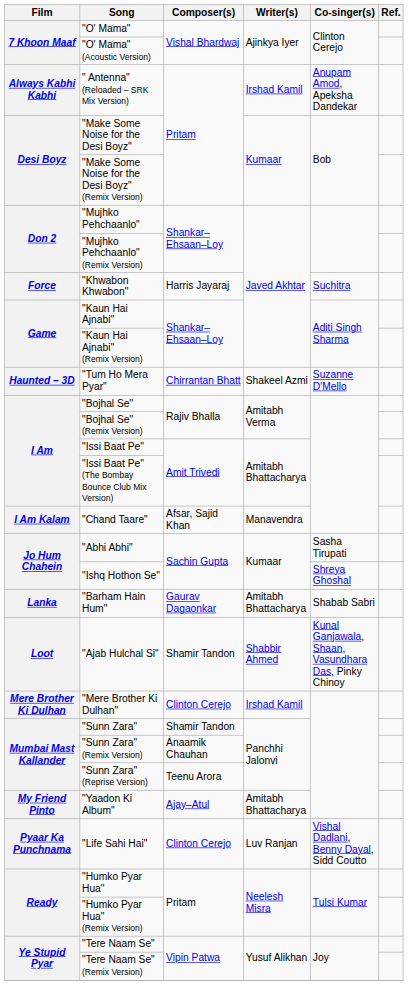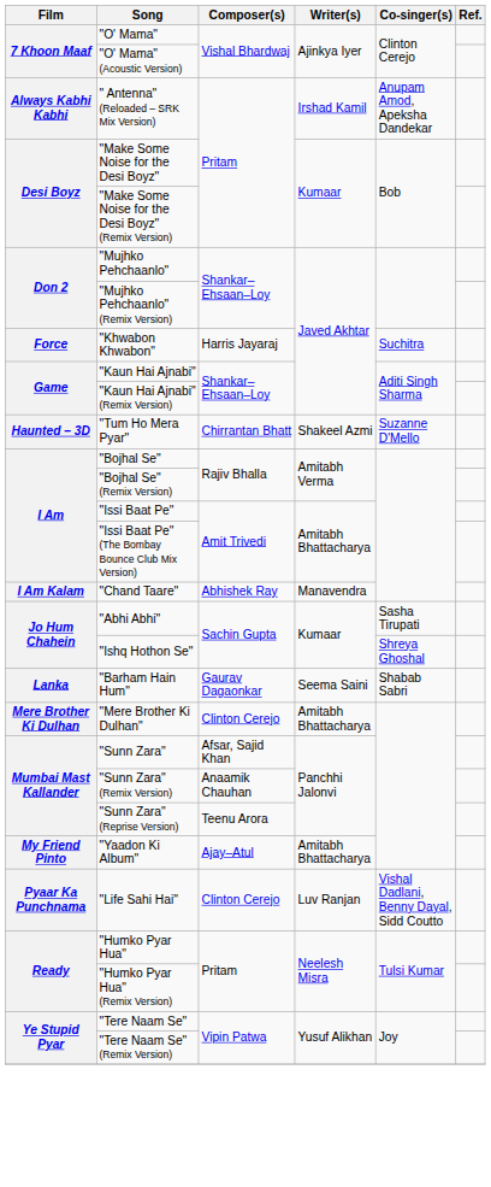 <table class="wikitable plainrowheaders" width="100%" textcolor:#000;">
 <tr>
 <th scope="col" width=20%><strong>Film</strong></th>
 <th scope="col" width=23%><strong>Song</strong></th>
 <th scope="col" width=21%><strong>Composer(s)</strong></th>
 <th scope="col" width=17%><strong>Writer(s)</strong></th>
 <th scope="col" width=18%><strong>Co-singer(s)</strong></th>
 <th scope="col" width=1%><strong>Ref.</strong></th>
 </tr>
 <tr>
 <th scope="row" rowspan="2"><em><a href='#'>7 Khoon Maaf</a></em></th>
 <td>"O' Mama"</td>
 <td rowspan="2"><a href='#'>Vishal Bhardwaj</a></td>
 <td rowspan="2">Ajinkya Iyer</td>
 <td rowspan="2">Clinton Cerejo</td>
 <td></td>
 </tr>
 <tr>
 <td>"O' Mama"<br><small>(Acoustic Version)</small></td>
 <td></td>
 </tr>
 <tr>
 <th scope="row"><em><a href='#'>Always Kabhi Kabhi</a></em></th>
 <td>" Antenna"<br><small>(Reloaded – SRK Mix Version)</small></td>
 <td rowspan="3"><a href='#'>Pritam</a></td>
 <td><a href='#'>Irshad Kamil</a></td>
 <td><a href='#'>Anupam Amod</a>, Apeksha Dandekar</td>
 <td></td>
 </tr>
 <tr>
 <th scope="row" rowspan="2"><em><a href='#'>Desi Boyz</a></em></th>
 <td>"Make Some Noise for the Desi Boyz"</td>
 <td rowspan="2"><a href='#'>Kumaar</a></td>
 <td rowspan="2">Bob</td>
 <td></td>
 </tr>
 <tr>
 <td>"Make Some Noise for the Desi Boyz"<br><small>(Remix Version)</small></td>
 <td></td>
 </tr>
 <tr>
 <th scope="row" rowspan="2"><em><a href='#'>Don 2</a></em></th>
 <td>"Mujhko Pehchaanlo"</td>
 <td rowspan="2"><a href='#'>Shankar–Ehsaan–Loy</a></td>
 <td rowspan="5"><a href='#'>Javed Akhtar</a></td>
 <td rowspan="2"></td>
 <td></td>
 </tr>
 <tr>
 <td>"Mujhko Pehchaanlo"<br><small>(Remix Version)</small></td>
 <td></td>
 </tr>
 <tr>
 <th scope="row"><em><a href='#'>Force</a></em></th>
 <td>"Khwabon Khwabon"</td>
 <td>Harris Jayaraj</td>
 <td><a href='#'>Suchitra</a></td>
 <td></td>
 </tr>
 <tr>
 <th scope="row" rowspan="2"><em><a href='#'>Game</a></em></th>
 <td>"Kaun Hai Ajnabi"</td>
 <td rowspan="2"><a href='#'>Shankar–Ehsaan–Loy</a></td>
 <td rowspan="2"><a href='#'>Aditi Singh Sharma</a></td>
 <td></td>
 </tr>
 <tr>
 <td>"Kaun Hai Ajnabi"<br><small>(Remix Version)</small></td>
 <td></td>
 </tr>
 <tr>
 <th scope="row"><em><a href='#'>Haunted – 3D</a></em></th>
 <td>"Tum Ho Mera Pyar"</td>
 <td><a href='#'>Chirrantan Bhatt</a></td>
 <td>Shakeel Azmi</td>
 <td><a href='#'>Suzanne D'Mello</a></td>
 <td></td>
 </tr>
 <tr>
 <th scope="row" rowspan="4"><em><a href='#'>I Am</a></em></th>
 <td>"Bojhal Se"</td>
 <td rowspan="2">Rajiv Bhalla</td>
 <td rowspan="2">Amitabh Verma</td>
 <td rowspan="5"></td>
 <td></td>
 </tr>
 <tr>
 <td>"Bojhal Se"<br><small>(Remix Version)</small></td>
 <td></td>
 </tr>
 <tr>
 <td>"Issi Baat Pe"</td>
 <td rowspan="2"><a href='#'>Amit Trivedi</a></td>
 <td rowspan="2">Amitabh Bhattacharya</td>
 <td></td>
 </tr>
 <tr>
 <td>"Issi Baat Pe"<br><small>(The Bombay Bounce Club Mix Version)</small></td>
 <td></td>
 </tr>
 <tr>
 <th scope="row"><em><a href='#'>I Am Kalam</a></em></th>
 <td>"Chand Taare"</td>
-<td>Afsar, Sajid Khan</td>
+<td><a href='#'>Abhishek Ray</a></td>
 <td>Manavendra</td>
 <td></td>
 </tr>
 <tr>
 <th scope="row" rowspan="2"><em><a href='#'>Jo Hum Chahein</a></em></th>
 <td>"Abhi Abhi"</td>
 <td rowspan="2"><a href='#'>Sachin Gupta</a></td>
 <td rowspan="2">Kumaar</td>
 <td>Sasha Tirupati</td>
 <td></td>
 </tr>
 <tr>
 <td>"Ishq Hothon Se"</td>
 <td><a href='#'>Shreya Ghoshal</a></td>
 <td></td>
 </tr>
 <tr>
 <th scope="row"><em><a href='#'>Lanka</a></em></th>
 <td>"Barham Hain Hum"</td>
 <td><a href='#'>Gaurav Dagaonkar</a></td>
-<td>Amitabh Bhattacharya</td>
+<td>Seema Saini</td>
 <td>Shabab Sabri</td>
-<td></td>
-</tr>
-<tr>
-<th scope="row"><em><a href='#'>Loot</a></em></th>
-<td>"Ajab Hulchal Si"</td>
-<td>Shamir Tandon</td>
-<td><a href='#'>Shabbir Ahmed</a></td>
-<td><a href='#'>Kunal Ganjawala</a>, <a href='#'>Shaan</a>, <a href='#'>Vasundhara Das</a>, Pinky Chinoy</td>
 <td></td>
 </tr>
 <tr>
 <th scope="row"><em><a href='#'>Mere Brother Ki Dulhan</a></em></th>
 <td>"Mere Brother Ki Dulhan"</td>
 <td><a href='#'>Clinton Cerejo</a></td>
-<td><a href='#'>Irshad Kamil</a></td>
+<td>Amitabh Bhattacharya</td>
 <td rowspan="5"></td>
 <td></td>
 </tr>
 <tr>
 <th scope="row" rowspan="3"><em><a href='#'>Mumbai Mast Kallander</a></em></th>
 <td>"Sunn Zara"</td>
-<td>Shamir Tandon</td>
+<td>Afsar, Sajid Khan</td>
 <td rowspan="3">Panchhi Jalonvi</td>
 <td></td>
 </tr>
 <tr>
 <td>"Sunn Zara"<br><small>(Remix Version)</small></td>
 <td>Anaamik Chauhan</td>
 <td></td>
 </tr>
 <tr>
 <td>"Sunn Zara"<br><small>(Reprise Version)</small></td>
 <td>Teenu Arora</td>
 <td></td>
 </tr>
 <tr>
 <th scope="row"><em><a href='#'>My Friend Pinto</a></em></th>
 <td>"Yaadon Ki Album"</td>
 <td><a href='#'>Ajay–Atul</a></td>
 <td>Amitabh Bhattacharya</td>
 <td></td>
 </tr>
 <tr>
 <th scope="row"><em><a href='#'>Pyaar Ka Punchnama</a></em></th>
 <td>"Life Sahi Hai"</td>
 <td><a href='#'>Clinton Cerejo</a></td>
 <td>Luv Ranjan</td>
 <td><a href='#'>Vishal Dadlani</a>, <a href='#'>Benny Dayal</a>, Sidd Coutto</td>
 <td></td>
 </tr>
 <tr>
 <th scope="row" rowspan="2"><em><a href='#'>Ready</a></em></th>
 <td>"Humko Pyar Hua"</td>
 <td rowspan="2">Pritam</td>
 <td rowspan="2"><a href='#'>Neelesh Misra</a></td>
 <td rowspan="2"><a href='#'>Tulsi Kumar</a></td>
 <td></td>
 </tr>
 <tr>
 <td>"Humko Pyar Hua"<br><small>(Remix Version)</small></td>
 <td></td>
 </tr>
 <tr>
 <th scope="row" rowspan="2"><em><a href='#'>Ye Stupid Pyar</a></em></th>
 <td>"Tere Naam Se"</td>
 <td rowspan="2"><a href='#'>Vipin Patwa</a></td>
 <td rowspan="2">Yusuf Alikhan</td>
 <td rowspan="2">Joy</td>
 <td></td>
 </tr>
 <tr>
 <td>"Tere Naam Se"<br><small>(Remix Version)</small></td>
 <td></td>
 </tr>
 <tr>
 </tr>
 </table>
